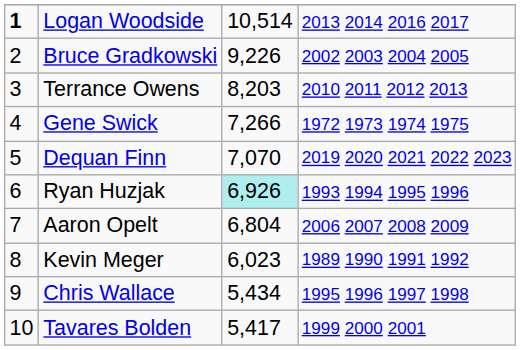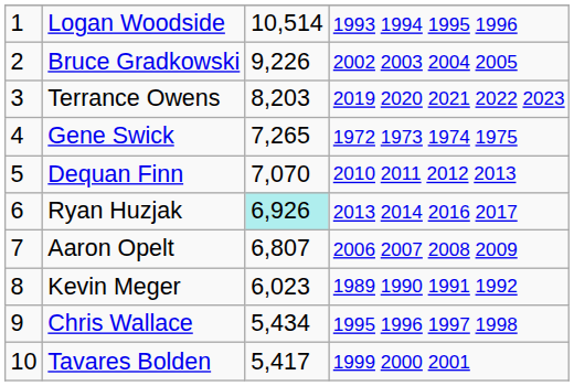 <table class="wikitable">
 <tr>
 </tr>
 <tr>
-<td><strong>1</strong></td>
+<td>1</td>
 <td><a href='#'>Logan Woodside</a></td>
 <td>10,514</td>
-<td style="font-size:80%;"><a href='#'>2013</a> <a href='#'>2014</a> <a href='#'>2016</a> <a href='#'>2017</a></td>
+<td style="font-size:80%;"><a href='#'>1993</a> <a href='#'>1994</a> <a href='#'>1995</a> <a href='#'>1996</a></td>
 </tr>
 <tr>
 <td>2</td>
 <td><a href='#'>Bruce Gradkowski</a></td>
 <td>9,226</td>
 <td style="font-size:80%;"><a href='#'>2002</a> <a href='#'>2003</a> <a href='#'>2004</a> <a href='#'>2005</a></td>
 </tr>
 <tr>
 <td>3</td>
 <td>Terrance Owens</td>
 <td>8,203</td>
-<td style="font-size:80%;"><a href='#'>2010</a> <a href='#'>2011</a> <a href='#'>2012</a> <a href='#'>2013</a></td>
+<td style="font-size:80%;"><a href='#'>2019</a> <a href='#'>2020</a> <a href='#'>2021</a> <a href='#'>2022</a> <a href='#'>2023</a></td>
 </tr>
 <tr>
 <td>4</td>
 <td><a href='#'>Gene Swick</a></td>
-<td>7,266</td>
+<td>7,265</td>
 <td style="font-size:80%;"><a href='#'>1972</a> <a href='#'>1973</a> <a href='#'>1974</a> <a href='#'>1975</a></td>
 </tr>
 <tr>
 <td>5</td>
 <td><a href='#'>Dequan Finn</a></td>
 <td>7,070</td>
-<td style="font-size:80%;"><a href='#'>2019</a> <a href='#'>2020</a> <a href='#'>2021</a> <a href='#'>2022</a> <a href='#'>2023</a></td>
+<td style="font-size:80%;"><a href='#'>2010</a> <a href='#'>2011</a> <a href='#'>2012</a> <a href='#'>2013</a></td>
 </tr>
 <tr>
 <td>6</td>
 <td>Ryan Huzjak</td>
 <td style="background: paleturquoise;">6,926</td>
-<td style="font-size:80%;"><a href='#'>1993</a> <a href='#'>1994</a> <a href='#'>1995</a> <a href='#'>1996</a></td>
+<td style="font-size:80%;"><a href='#'>2013</a> <a href='#'>2014</a> <a href='#'>2016</a> <a href='#'>2017</a></td>
 </tr>
 <tr>
 <td>7</td>
 <td>Aaron Opelt</td>
-<td>6,804</td>
+<td>6,807</td>
 <td style="font-size:80%;"><a href='#'>2006</a> <a href='#'>2007</a> <a href='#'>2008</a> <a href='#'>2009</a></td>
 </tr>
 <tr>
 <td>8</td>
 <td>Kevin Meger</td>
 <td>6,023</td>
 <td style="font-size:80%;"><a href='#'>1989</a> <a href='#'>1990</a> <a href='#'>1991</a> <a href='#'>1992</a></td>
 </tr>
 <tr>
 <td>9</td>
 <td><a href='#'>Chris Wallace</a></td>
 <td>5,434</td>
 <td style="font-size:80%;"><a href='#'>1995</a> <a href='#'>1996</a> <a href='#'>1997</a> <a href='#'>1998</a></td>
 </tr>
 <tr>
 <td>10</td>
 <td><a href='#'>Tavares Bolden</a></td>
 <td>5,417</td>
 <td style="font-size:80%;"><a href='#'>1999</a> <a href='#'>2000</a> <a href='#'>2001</a></td>
 </tr>
 </table>
